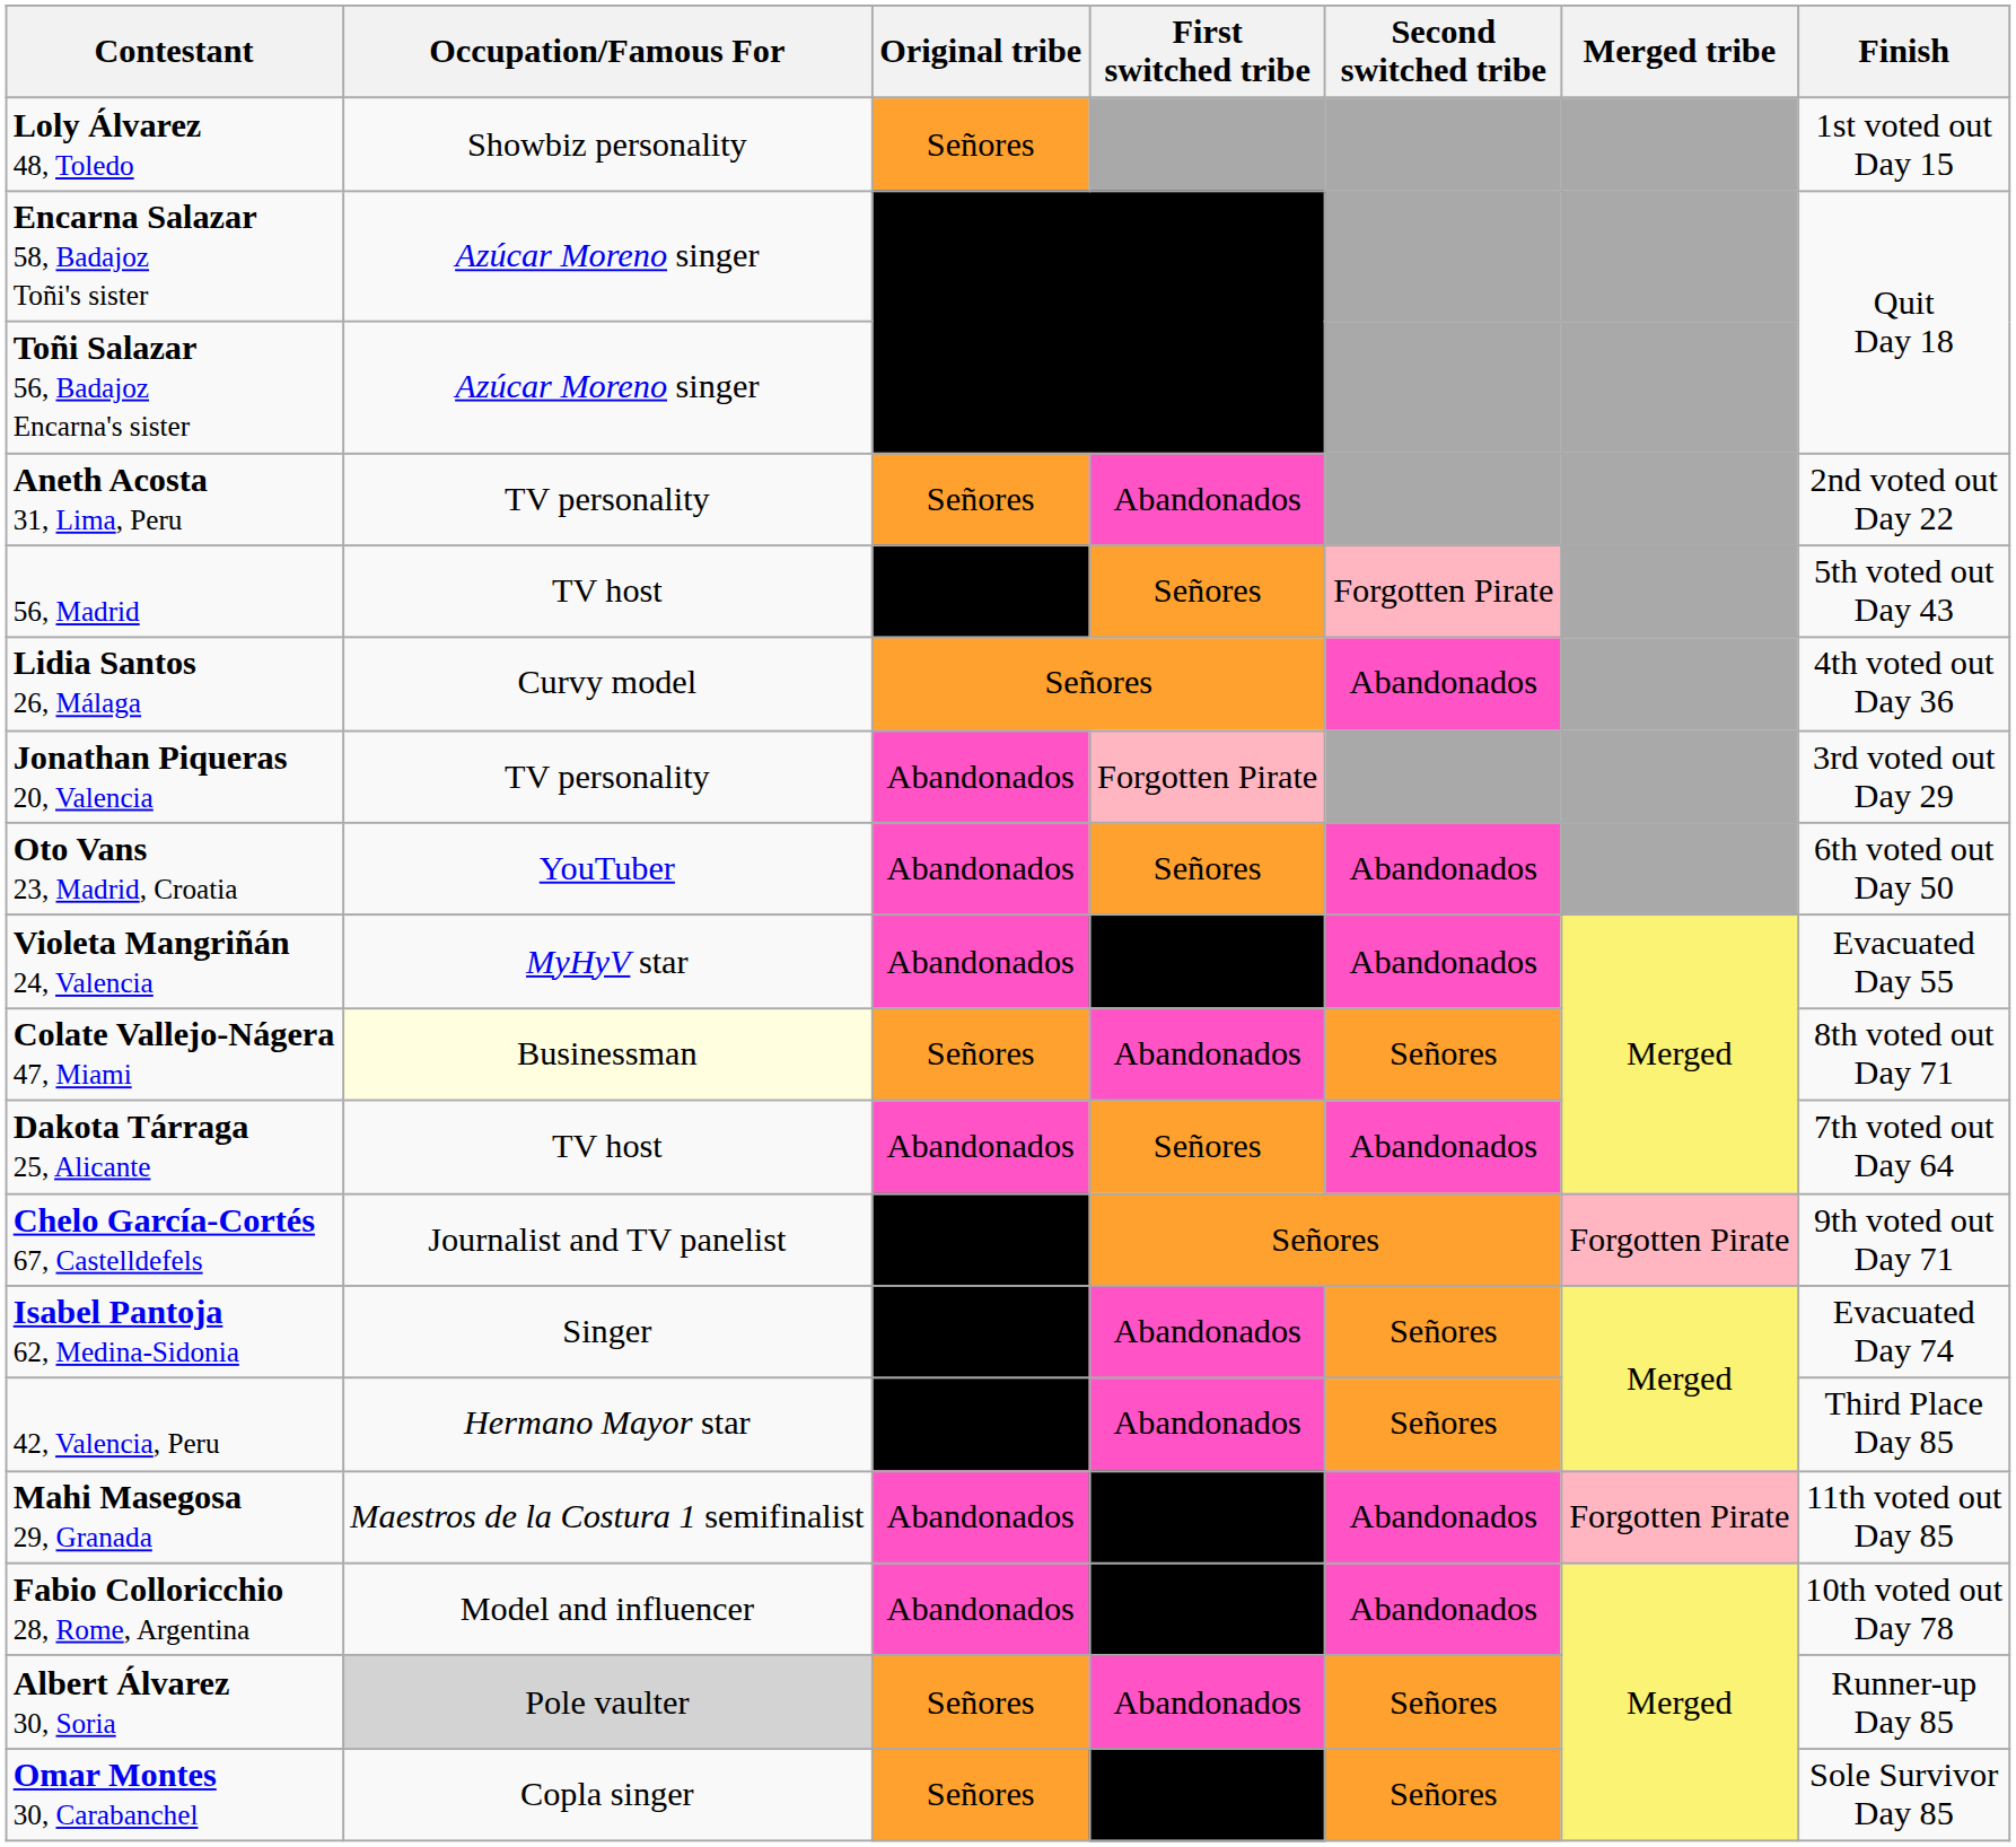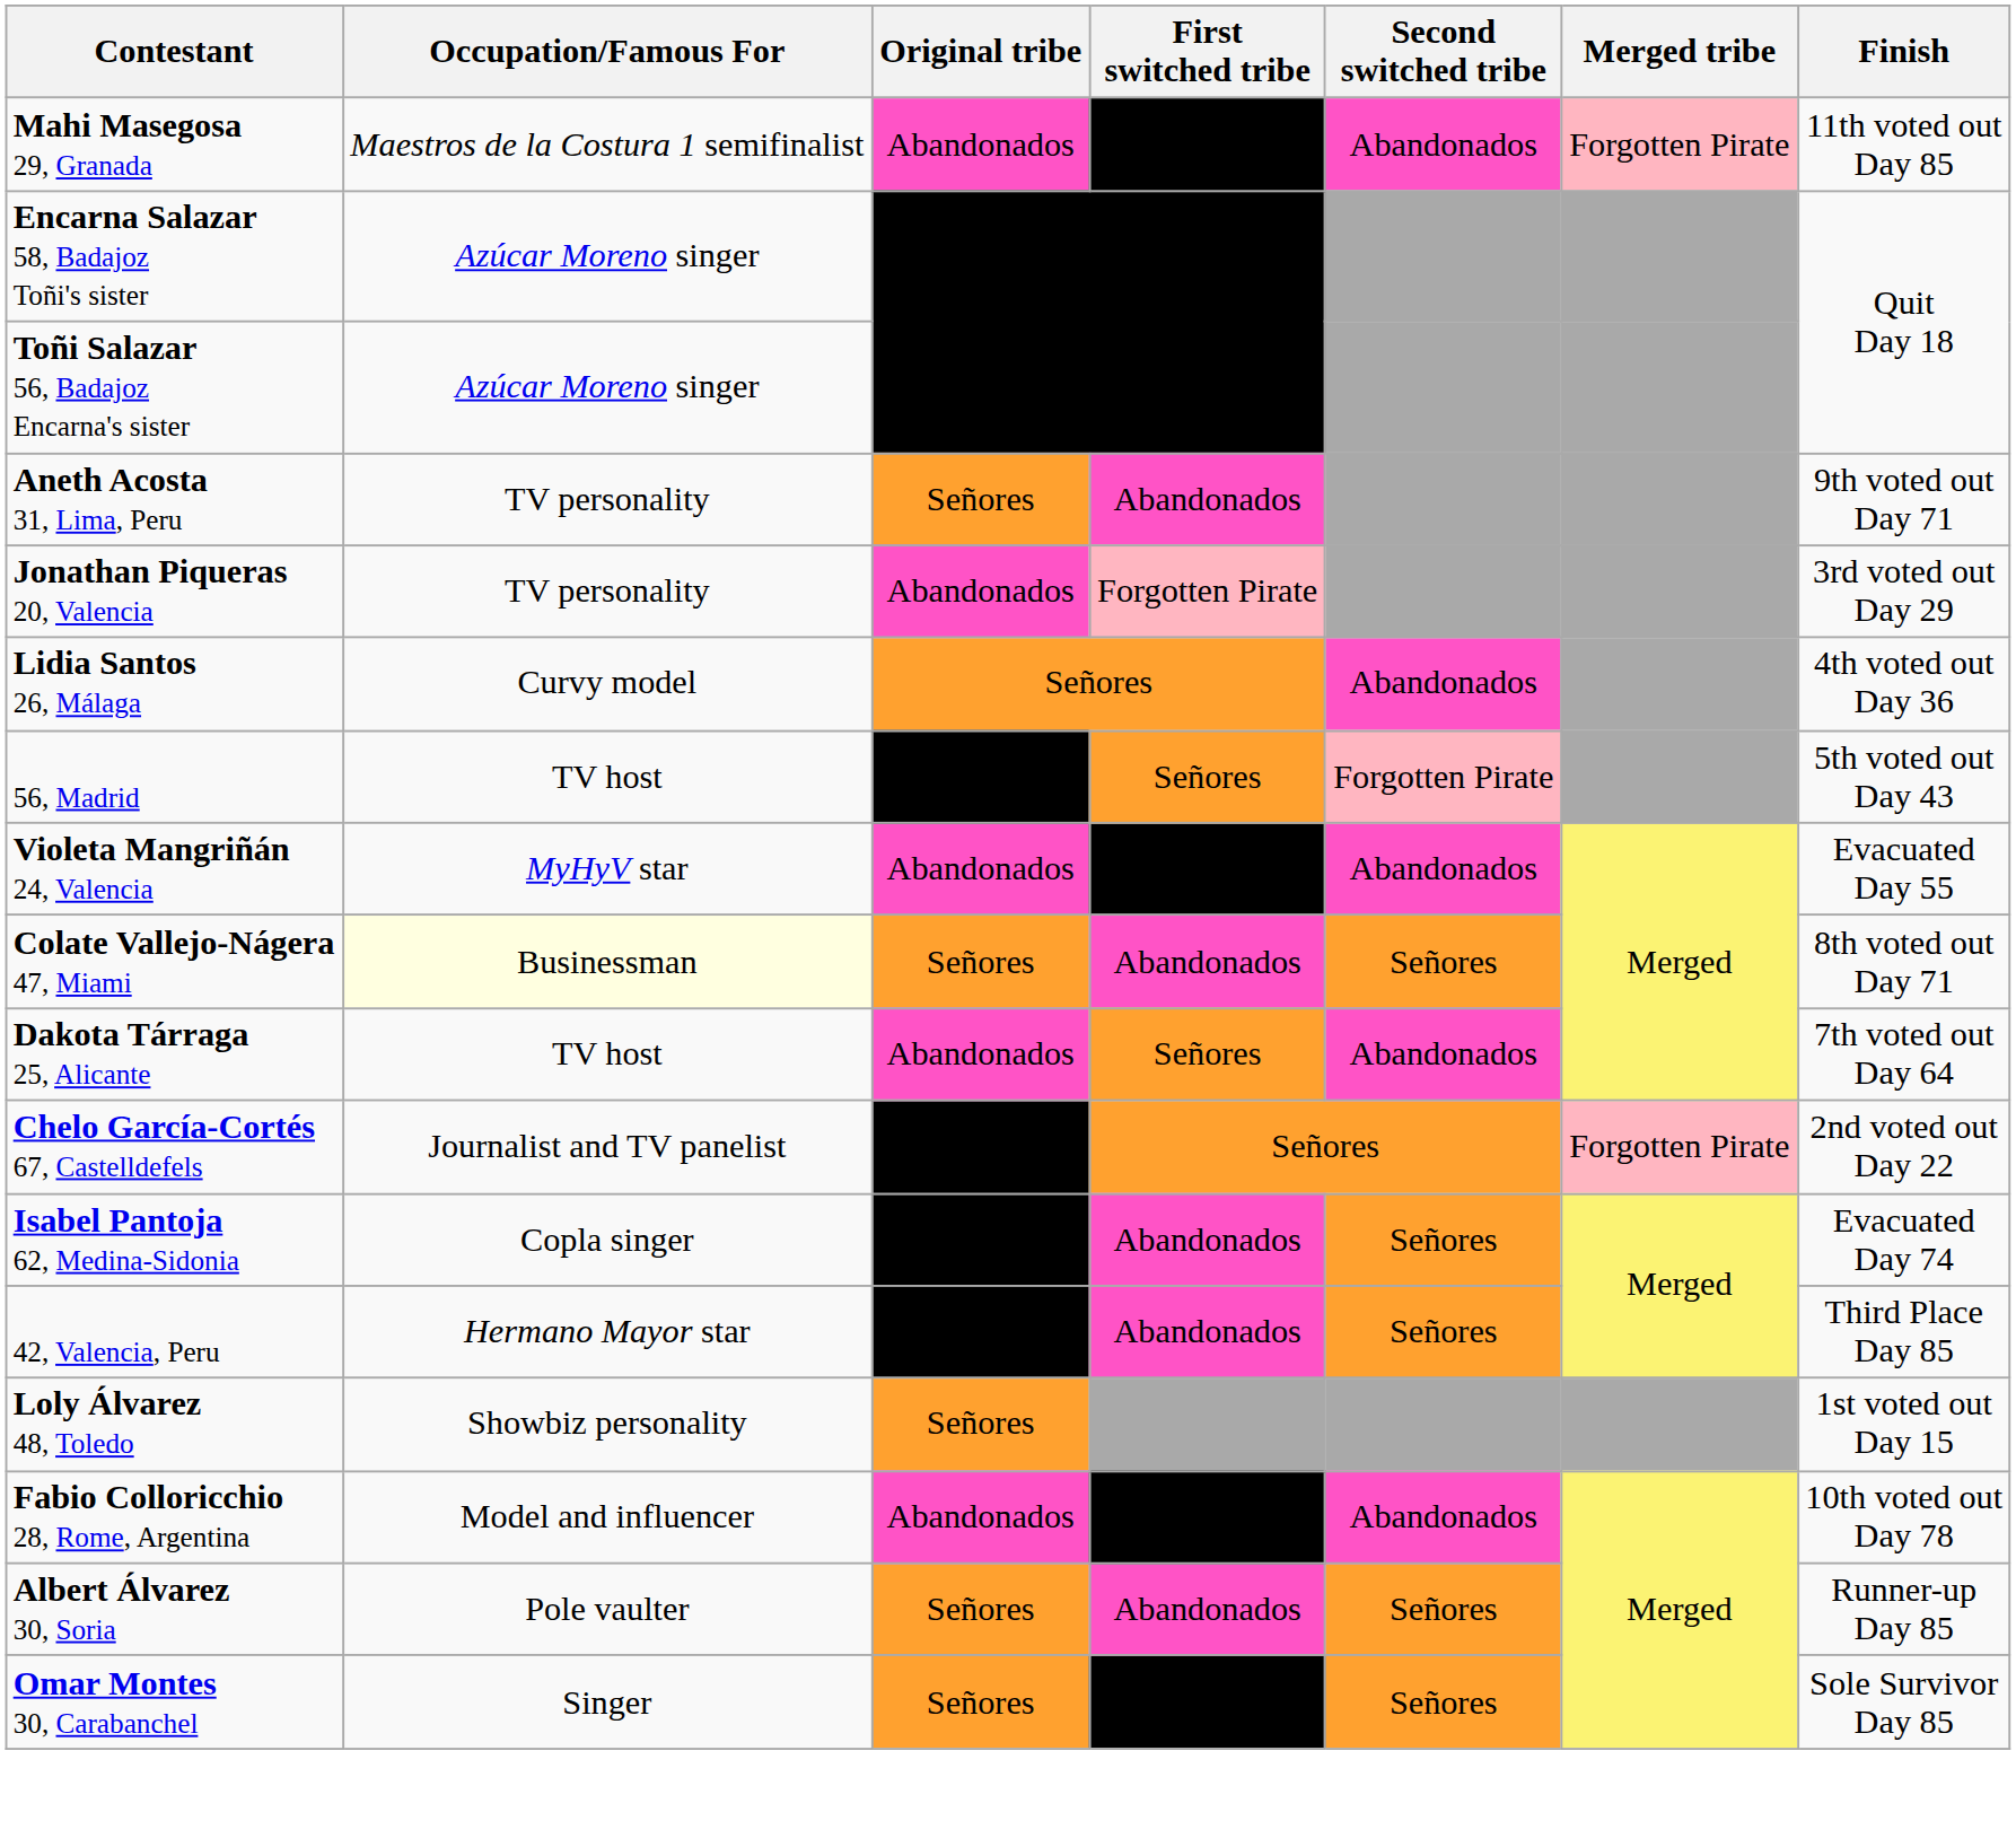 <table class="wikitable" style="margin:auto; text-align:center">
 <tr>
 <th>Contestant</th>
 <th>Occupation/Famous For</th>
 <th>Original tribe</th>
 <th>First<br>switched tribe</th>
 <th>Second<br>switched tribe</th>
 <th>Merged tribe</th>
 <th>Finish</th>
 </tr>
 <tr>
-<td align="left"><strong>Loly Álvarez</strong><br><small>48, <a href='#'>Toledo</a></small></td>
-<td>Showbiz personality</td>
-<td style="background-color:#ffa12f;">Señores</td>
-<td style="background-color: darkgray;"></td>
-<td style="background-color: darkgray;"></td>
-<td style="background-color: darkgray;"></td>
-<td>1st voted out<br>Day 15</td>
+<td align="left"><strong>Mahi Masegosa</strong><br><small>29, <a href='#'>Granada</a></small></td>
+<td><em>Maestros de la Costura 1</em> semifinalist</td>
+<td style="background-color:#ff53c6;">Abandonados</td>
+<td style="background-color: black;"><span>Piratas</span></td>
+<td style="background-color:#ff53c6;">Abandonados</td>
+<td style="background-color: lightpink;">Forgotten Pirate</td>
+<td>11th voted out<br>Day 85</td>
 </tr>
 <tr>
 <td align="left"><strong>Encarna Salazar</strong><br><small>58, <a href='#'>Badajoz</a><br>Toñi's sister</small></td>
 <td><em><a href='#'>Azúcar Moreno</a></em> singer</td>
 <td colspan="2" rowspan="2" style="background-color: black;"><span>Piratas</span></td>
 <td style="background-color: darkgray;"></td>
 <td style="background-color: darkgray;"></td>
 <td rowspan="2">Quit<br>Day 18</td>
 </tr>
 <tr>
 <td align="left"><strong>Toñi Salazar</strong><br><small>56, <a href='#'>Badajoz</a><br>Encarna's sister</small></td>
 <td><em><a href='#'>Azúcar Moreno</a></em> singer</td>
 <td style="background-color: darkgray;"></td>
 <td style="background-color: darkgray;"></td>
 </tr>
 <tr>
 <td align="left"><strong>Aneth Acosta</strong><br><small>31, <a href='#'>Lima</a>, Peru</small></td>
 <td>TV personality</td>
 <td style="background-color:#ffa12f;">Señores</td>
 <td style="background-color:#ff53c6;">Abandonados</td>
 <td style="background-color: darkgray;"></td>
 <td style="background-color: darkgray;"></td>
-<td>2nd voted out<br>Day 22</td>
-</tr>
-<tr>
-<td align="left"><strong></strong><br><small>56, <a href='#'>Madrid</a></small></td>
-<td>TV host</td>
-<td style="background-color: black;"><span>Piratas</span></td>
-<td style="background-color:#ffa12f;">Señores</td>
-<td style="background-color: lightpink;">Forgotten Pirate</td>
-<td style="background-color: darkgray;"></td>
-<td>5th voted out<br>Day 43</td>
-</tr>
-<tr>
-<td align="left"><strong>Lidia Santos</strong><br><small>26, <a href='#'>Málaga</a></small></td>
-<td>Curvy model</td>
-<td colspan="2" style="background-color:#ffa12f;">Señores</td>
-<td style="background-color:#ff53c6;">Abandonados</td>
-<td style="background-color: darkgray;"></td>
-<td>4th voted out<br>Day 36</td>
+<td>9th voted out<br>Day 71</td>
 </tr>
 <tr>
 <td align="left"><strong>Jonathan Piqueras</strong><br><small>20, <a href='#'>Valencia</a></small></td>
 <td>TV personality</td>
 <td style="background-color:#ff53c6;">Abandonados</td>
 <td style="background-color: lightpink;">Forgotten Pirate</td>
 <td style="background-color: darkgray;"></td>
 <td style="background-color: darkgray;"></td>
 <td>3rd voted out<br>Day 29</td>
 </tr>
 <tr>
-<td align="left"><strong>Oto Vans</strong><br><small>23, <a href='#'>Madrid</a>, Croatia</small></td>
-<td><a href='#'>YouTuber</a></td>
-<td style="background-color:#ff53c6;">Abandonados</td>
-<td style="background-color:#ffa12f;">Señores</td>
+<td align="left"><strong>Lidia Santos</strong><br><small>26, <a href='#'>Málaga</a></small></td>
+<td>Curvy model</td>
+<td colspan="2" style="background-color:#ffa12f;">Señores</td>
 <td style="background-color:#ff53c6;">Abandonados</td>
 <td style="background-color: darkgray;"></td>
-<td>6th voted out<br>Day 50</td>
+<td>4th voted out<br>Day 36</td>
+</tr>
+<tr>
+<td align="left"><strong></strong><br><small>56, <a href='#'>Madrid</a></small></td>
+<td>TV host</td>
+<td style="background-color: black;"><span>Piratas</span></td>
+<td style="background-color:#ffa12f;">Señores</td>
+<td style="background-color: lightpink;">Forgotten Pirate</td>
+<td style="background-color: darkgray;"></td>
+<td>5th voted out<br>Day 43</td>
 </tr>
 <tr>
 <td align="left"><strong>Violeta Mangriñán</strong><br><small>24, <a href='#'>Valencia</a></small></td>
 <td><em><a href='#'>MyHyV</a></em> star</td>
 <td style="background-color:#ff53c6;">Abandonados</td>
 <td style="background-color: black;"><span>Piratas</span></td>
 <td style="background-color:#ff53c6;">Abandonados</td>
 <td bgcolor="#FBF373" rowspan="3" align="center">Merged</td>
 <td>Evacuated<br>Day 55</td>
 </tr>
 <tr>
 <td align="left"><strong>Colate Vallejo-Nágera</strong><br><small>47, <a href='#'>Miami</a></small></td>
 <td style="background: lightyellow;">Businessman</td>
 <td style="background-color:#ffa12f;">Señores</td>
 <td style="background-color:#ff53c6;">Abandonados</td>
 <td style="background-color:#ffa12f;">Señores</td>
 <td>8th voted out<br>Day 71</td>
 </tr>
 <tr>
 <td align="left"><strong>Dakota Tárraga</strong><br><small>25, <a href='#'>Alicante</a></small></td>
 <td>TV host</td>
 <td style="background-color:#ff53c6;">Abandonados</td>
 <td style="background-color:#ffa12f;">Señores</td>
 <td style="background-color:#ff53c6;">Abandonados</td>
 <td>7th voted out<br>Day 64</td>
 </tr>
 <tr>
 <td align="left"><strong><a href='#'>Chelo García-Cortés</a></strong><br><small>67, <a href='#'>Castelldefels</a></small></td>
 <td>Journalist and TV panelist</td>
-<td style="background-color: black;"><strong><span>Piratas</span></strong></td>
+<td style="background-color: black;"><span>Piratas</span></td>
 <td colspan="2" style="background-color:#ffa12f;">Señores</td>
 <td style="background-color: lightpink;">Forgotten Pirate</td>
-<td>9th voted out<br>Day 71</td>
+<td>2nd voted out<br>Day 22</td>
 </tr>
 <tr>
 <td align="left"><strong><a href='#'>Isabel Pantoja</a></strong><br><small>62, <a href='#'>Medina-Sidonia</a></small></td>
-<td>Singer</td>
+<td>Copla singer</td>
 <td style="background-color: black;"><span>Piratas</span></td>
 <td style="background-color:#ff53c6;">Abandonados</td>
 <td style="background-color:#ffa12f;">Señores</td>
 <td bgcolor="#FBF373" rowspan=2 align="center">Merged</td>
 <td>Evacuated<br>Day 74</td>
 </tr>
 <tr>
 <td align="left"><strong></strong><br><small>42, <a href='#'>Valencia</a>, Peru</small></td>
 <td><em>Hermano Mayor</em> star</td>
 <td style="background-color: black;"><span>Piratas</span></td>
 <td style="background-color:#ff53c6;">Abandonados</td>
 <td style="background-color:#ffa12f;">Señores</td>
 <td>Third Place<br>Day 85</td>
 </tr>
 <tr>
-<td align="left"><strong>Mahi Masegosa</strong><br><small>29, <a href='#'>Granada</a></small></td>
-<td><em>Maestros de la Costura 1</em> semifinalist</td>
-<td style="background-color:#ff53c6;">Abandonados</td>
-<td style="background-color: black;"><span>Piratas</span></td>
-<td style="background-color:#ff53c6;">Abandonados</td>
-<td style="background-color: lightpink;">Forgotten Pirate</td>
-<td>11th voted out<br>Day 85</td>
+<td align="left"><strong>Loly Álvarez</strong><br><small>48, <a href='#'>Toledo</a></small></td>
+<td>Showbiz personality</td>
+<td style="background-color:#ffa12f;">Señores</td>
+<td style="background-color: darkgray;"></td>
+<td style="background-color: darkgray;"></td>
+<td style="background-color: darkgray;"></td>
+<td>1st voted out<br>Day 15</td>
 </tr>
 <tr>
 <td align="left"><strong>Fabio Colloricchio</strong><br><small>28, <a href='#'>Rome</a>, Argentina</small></td>
 <td>Model and influencer</td>
 <td style="background-color:#ff53c6;">Abandonados</td>
 <td style="background-color: black;"><span>Piratas</span></td>
 <td style="background-color:#ff53c6;">Abandonados</td>
 <td bgcolor="#FBF373" rowspan=3 align="center">Merged</td>
 <td>10th voted out<br>Day 78</td>
 </tr>
 <tr>
 <td align="left"><strong>Albert Álvarez</strong><br><small>30, <a href='#'>Soria</a></small></td>
-<td style="background: lightgrey;">Pole vaulter</td>
+<td>Pole vaulter</td>
 <td style="background-color:#ffa12f;">Señores</td>
 <td style="background-color:#ff53c6;">Abandonados</td>
 <td style="background-color:#ffa12f;">Señores</td>
 <td>Runner-up<br>Day 85</td>
 </tr>
 <tr>
 <td align="left"><strong><a href='#'>Omar Montes</a></strong><br><small>30, <a href='#'>Carabanchel</a></small></td>
-<td>Copla singer</td>
+<td>Singer</td>
 <td style="background-color:#ffa12f;">Señores</td>
 <td style="background-color: black;"><span>Piratas</span></td>
 <td style="background-color:#ffa12f;">Señores</td>
 <td>Sole Survivor<br>Day 85</td>
 </tr>
 </table>
